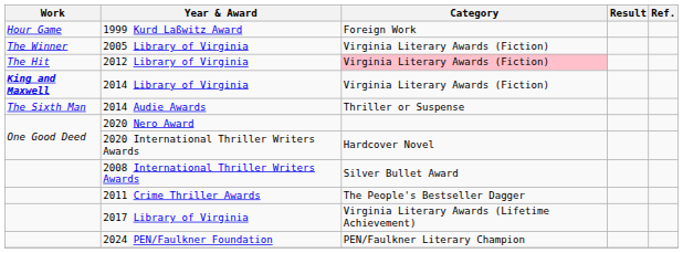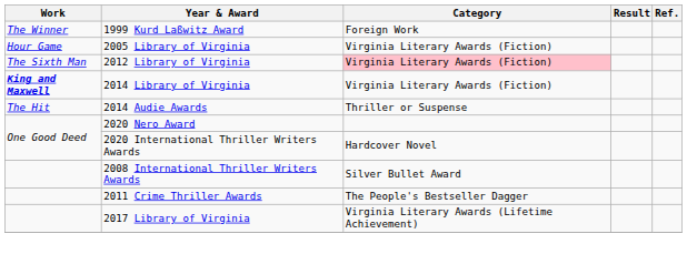 <table class="wikitable">
 <tr>
 <th>Work</th>
 <th>Year & Award</th>
 <th>Category</th>
 <th>Result</th>
 <th>Ref.</th>
 </tr>
 <tr>
-<td rowspan="1"><em><a href='#'>Hour Game</a></em></td>
+<td rowspan="1"><em><a href='#'>The Winner</a></em></td>
 <td>1999 <a href='#'>Kurd Laßwitz Award</a></td>
 <td>Foreign Work</td>
 <td></td>
 <td></td>
 </tr>
 <tr>
-<td rowspan="1"><em><a href='#'>The Winner</a></em></td>
+<td rowspan="1"><em><a href='#'>Hour Game</a></em></td>
 <td>2005 <a href='#'>Library of Virginia</a></td>
 <td>Virginia Literary Awards (Fiction)</td>
 <td></td>
 <td></td>
 </tr>
 <tr>
-<td rowspan="1"><em><a href='#'>The Hit</a></em></td>
+<td rowspan="1"><em><a href='#'>The Sixth Man</a></em></td>
 <td>2012 <a href='#'>Library of Virginia</a></td>
 <td style="background: pink;">Virginia Literary Awards (Fiction)</td>
 <td></td>
 <td></td>
 </tr>
 <tr>
 <td rowspan="1"><strong><em><a href='#'>King and Maxwell</a></em></strong></td>
 <td>2014 <a href='#'>Library of Virginia</a></td>
 <td>Virginia Literary Awards (Fiction)</td>
 <td></td>
 <td></td>
 </tr>
 <tr>
-<td rowspan="1"><em><a href='#'>The Sixth Man</a></em></td>
+<td rowspan="1"><em><a href='#'>The Hit</a></em></td>
 <td>2014 <a href='#'>Audie Awards</a></td>
 <td>Thriller or Suspense</td>
 <td></td>
 <td></td>
 </tr>
 <tr>
 <td rowspan="2"><em>One Good Deed</em></td>
 <td>2020 <a href='#'>Nero Award</a></td>
 <td></td>
 <td></td>
 <td></td>
 </tr>
 <tr>
 <td>2020 International Thriller Writers Awards</td>
 <td>Hardcover Novel</td>
 <td></td>
 <td></td>
 </tr>
 <tr>
 <td rowspan="1"></td>
 <td>2008 <a href='#'>International Thriller Writers Awards</a></td>
 <td>Silver Bullet Award</td>
 <td></td>
 <td></td>
 </tr>
 <tr>
 <td rowspan="1"></td>
 <td>2011 <a href='#'>Crime Thriller Awards</a></td>
 <td>The People's Bestseller Dagger</td>
 <td></td>
 <td></td>
 </tr>
 <tr>
 <td rowspan="1"></td>
 <td>2017 <a href='#'>Library of Virginia</a></td>
 <td>Virginia Literary Awards (Lifetime Achievement)</td>
 <td></td>
 <td></td>
 </tr>
 <tr>
-<td rowspan="1"></td>
-<td>2024 <a href='#'>PEN/Faulkner Foundation</a></td>
-<td>PEN/Faulkner Literary Champion</td>
-<td></td>
-<td></td>
-</tr>
-<tr>
 </tr>
 </table>
